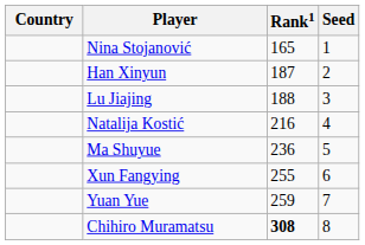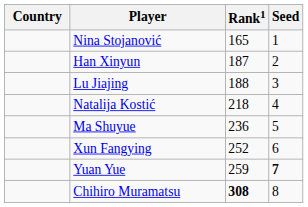 <table class="sortable wikitable">
 <tr>
 <th width="70">Country</th>
 <th width="175">Player</th>
 <th>Rank<sup>1</sup></th>
 <th>Seed</th>
 </tr>
 <tr>
 <td></td>
 <td><a href='#'>Nina Stojanović</a></td>
 <td>165</td>
 <td>1</td>
 </tr>
 <tr>
 <td></td>
 <td><a href='#'>Han Xinyun</a></td>
 <td>187</td>
 <td>2</td>
 </tr>
 <tr>
 <td></td>
 <td><a href='#'>Lu Jiajing</a></td>
 <td>188</td>
 <td>3</td>
 </tr>
 <tr>
 <td></td>
 <td><a href='#'>Natalija Kostić</a></td>
-<td>216</td>
+<td>218</td>
 <td>4</td>
 </tr>
 <tr>
 <td></td>
 <td><a href='#'>Ma Shuyue</a></td>
 <td>236</td>
 <td>5</td>
 </tr>
 <tr>
 <td></td>
 <td><a href='#'>Xun Fangying</a></td>
-<td>255</td>
+<td>252</td>
 <td>6</td>
 </tr>
 <tr>
 <td></td>
 <td><a href='#'>Yuan Yue</a></td>
 <td>259</td>
-<td>7</td>
+<td><strong>7</strong></td>
 </tr>
 <tr>
 <td></td>
 <td><a href='#'>Chihiro Muramatsu</a></td>
 <td><strong>308</strong></td>
 <td>8</td>
 </tr>
 </table>
